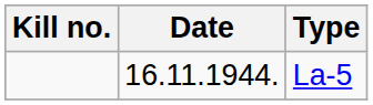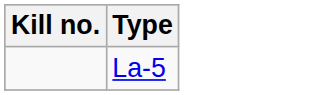 <table class="wikitable">
 <tr>
 <th>Kill no.</th>
-<th>Date</th>
 <th>Type</th>
 </tr>
 <tr>
 <td></td>
-<td>16.11.1944.</td>
 <td><a href='#'>La-5</a></td>
 </tr>
 </table>
